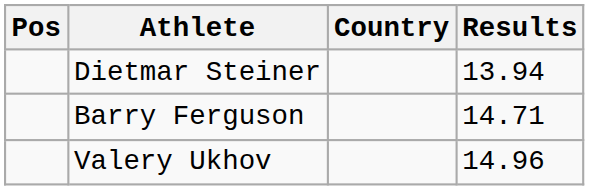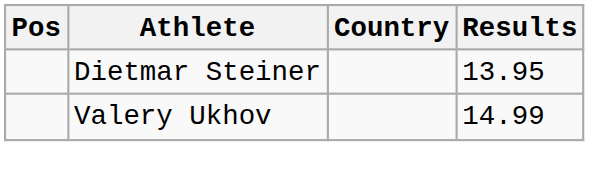 <table class="wikitable">
 <tr>
 <th>Pos</th>
 <th>Athlete</th>
 <th>Country</th>
 <th>Results</th>
 </tr>
 <tr>
 <td align="center"></td>
 <td>Dietmar Steiner</td>
 <td></td>
-<td>13.94</td>
-</tr>
-<tr>
-<td align="center"></td>
-<td>Barry Ferguson</td>
-<td></td>
-<td>14.71</td>
+<td>13.95</td>
 </tr>
 <tr>
 <td align="center"></td>
 <td>Valery Ukhov</td>
 <td></td>
-<td>14.96</td>
+<td>14.99</td>
 </tr>
 </table>
